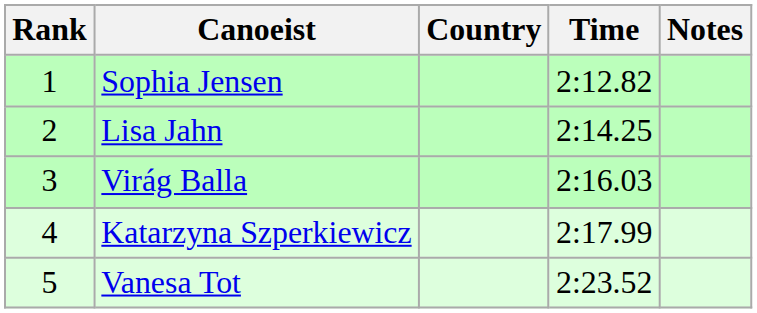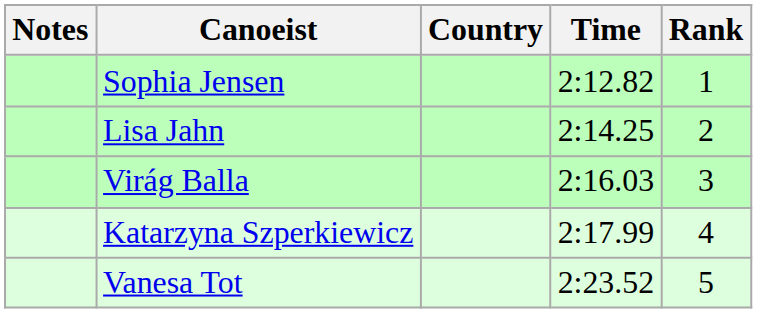 <table class="wikitable" style="text-align:center">
 <tr>
-<th>Rank</th>
+<th>Notes</th>
 <th>Canoeist</th>
 <th>Country</th>
 <th>Time</th>
-<th>Notes</th>
+<th>Rank</th>
 </tr>
 <tr bgcolor=bbffbb>
-<td>1</td>
+<td></td>
 <td align="left"><a href='#'>Sophia Jensen</a></td>
 <td align="left"></td>
 <td>2:12.82</td>
-<td></td>
+<td>1</td>
 </tr>
 <tr bgcolor=bbffbb>
-<td>2</td>
+<td></td>
 <td align="left"><a href='#'>Lisa Jahn</a></td>
 <td align="left"></td>
 <td>2:14.25</td>
-<td></td>
+<td>2</td>
 </tr>
 <tr bgcolor=bbffbb>
-<td>3</td>
+<td></td>
 <td align="left"><a href='#'>Virág Balla</a></td>
 <td align="left"></td>
 <td>2:16.03</td>
-<td></td>
+<td>3</td>
 </tr>
 <tr bgcolor=ddffdd>
-<td>4</td>
+<td></td>
 <td align="left"><a href='#'>Katarzyna Szperkiewicz</a></td>
 <td align="left"></td>
 <td>2:17.99</td>
-<td></td>
+<td>4</td>
 </tr>
 <tr bgcolor=ddffdd>
-<td>5</td>
+<td></td>
 <td align="left"><a href='#'>Vanesa Tot</a></td>
 <td align="left"></td>
 <td>2:23.52</td>
-<td></td>
+<td>5</td>
 </tr>
 </table>
